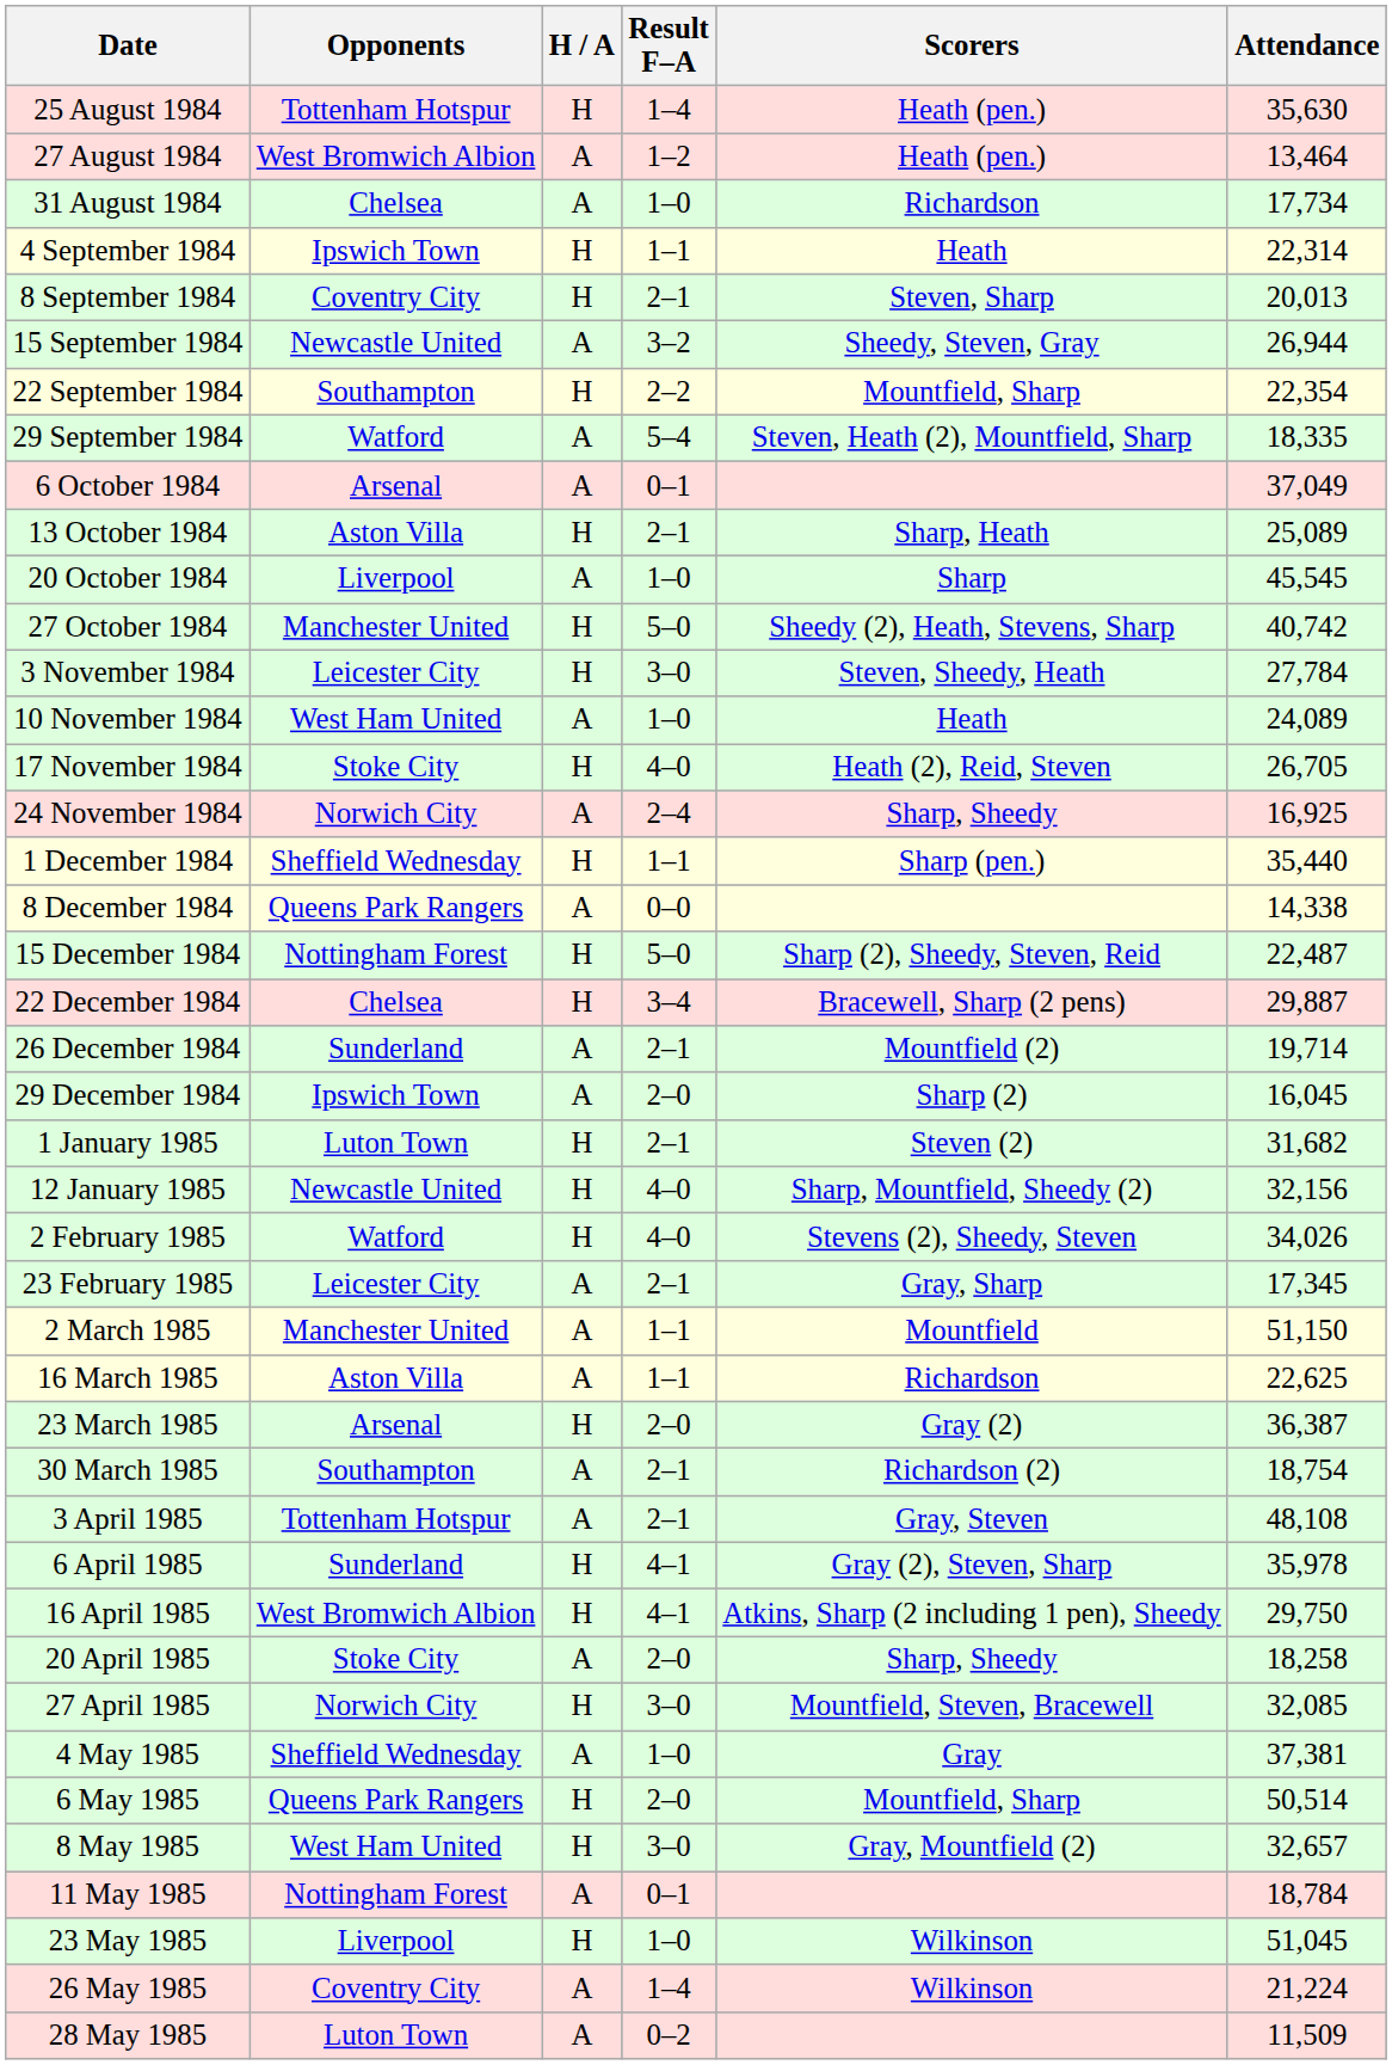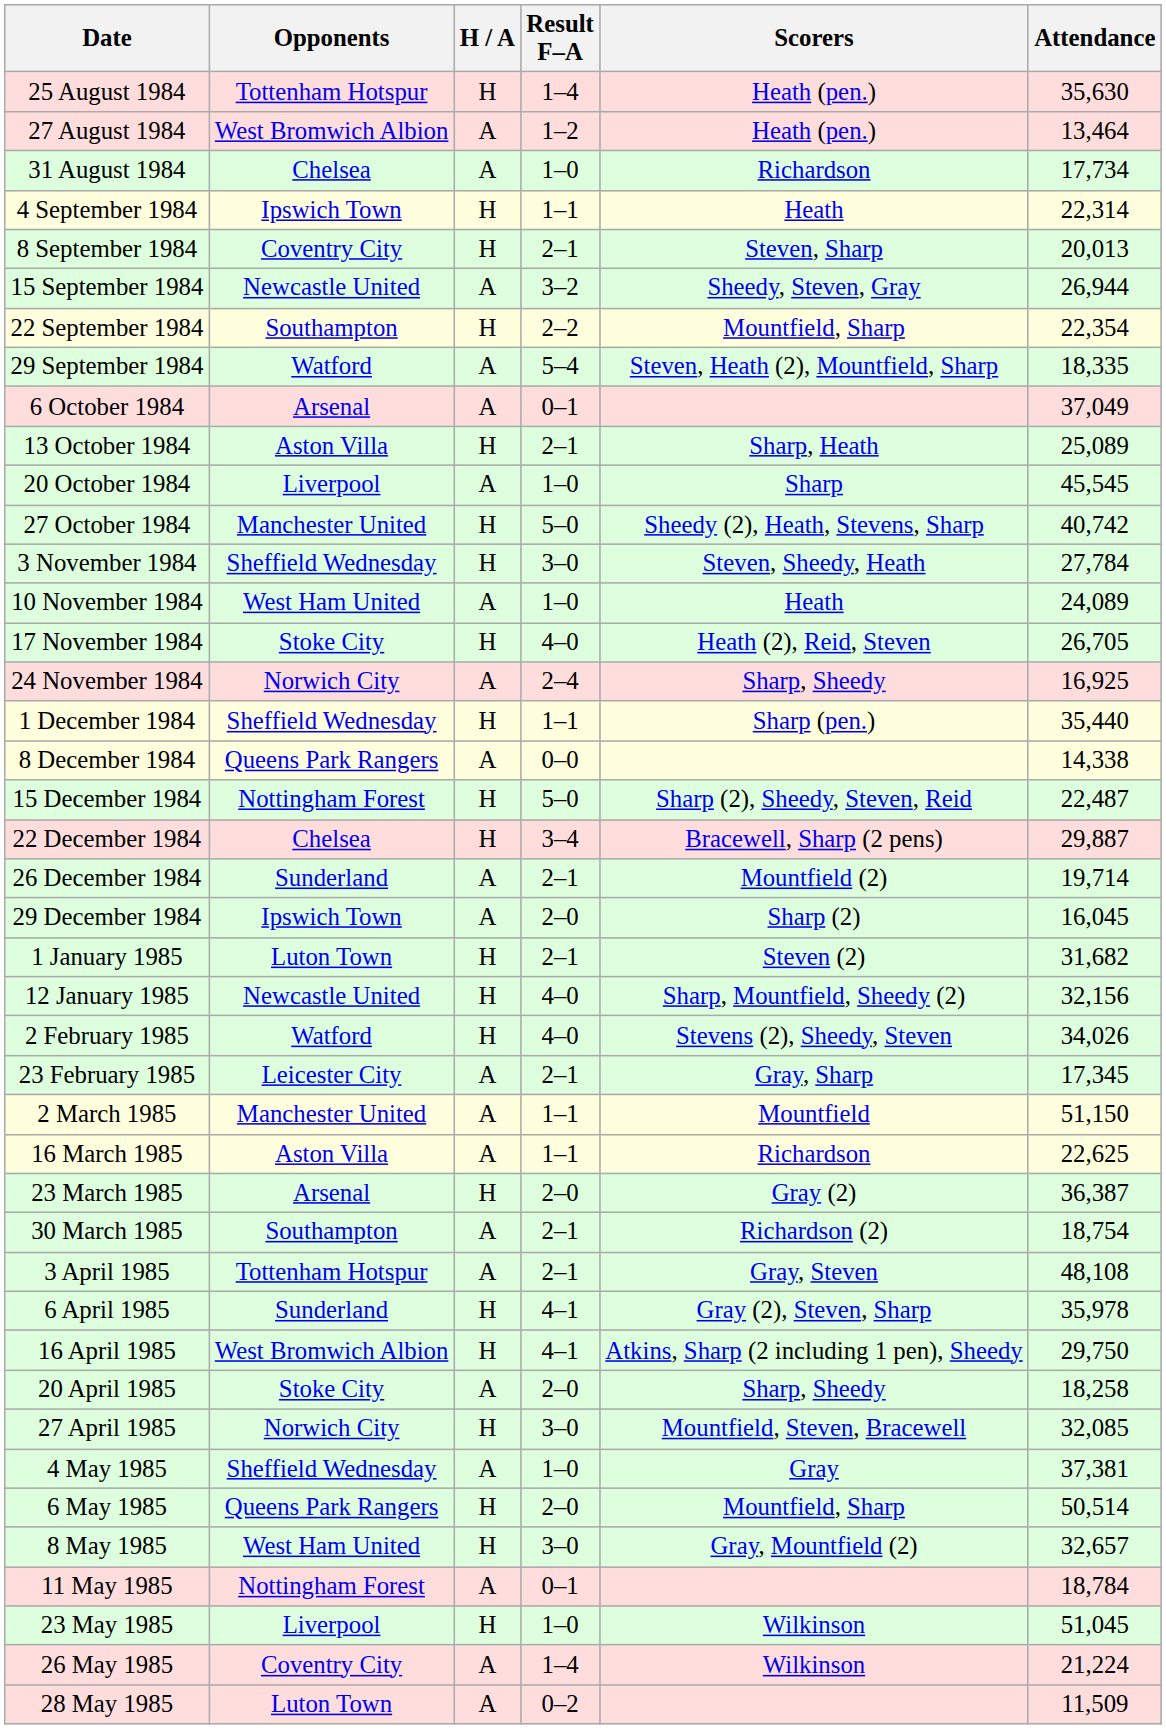 <table class="wikitable sortable" style="text-align:center">
 <tr>
 <th>Date</th>
 <th>Opponents</th>
 <th>H / A</th>
 <th>Result<br>F–A</th>
 <th>Scorers</th>
 <th>Attendance</th>
 </tr>
 <tr bgcolor="#ffdddd">
 <td>25 August 1984</td>
 <td><a href='#'>Tottenham Hotspur</a></td>
 <td>H</td>
 <td>1–4</td>
 <td><a href='#'>Heath</a> (<a href='#'>pen.</a>)</td>
 <td>35,630</td>
 </tr>
 <tr bgcolor="#ffdddd">
 <td>27 August 1984</td>
 <td><a href='#'>West Bromwich Albion</a></td>
 <td>A</td>
 <td>1–2</td>
 <td><a href='#'>Heath</a> (<a href='#'>pen.</a>)</td>
 <td>13,464</td>
 </tr>
 <tr bgcolor="#ddffdd">
 <td>31 August 1984</td>
 <td><a href='#'>Chelsea</a></td>
 <td>A</td>
 <td>1–0</td>
 <td><a href='#'>Richardson</a></td>
 <td>17,734</td>
 </tr>
 <tr bgcolor="#ffffdd">
 <td>4 September 1984</td>
 <td><a href='#'>Ipswich Town</a></td>
 <td>H</td>
 <td>1–1</td>
 <td><a href='#'>Heath</a></td>
 <td>22,314</td>
 </tr>
 <tr bgcolor="#ddffdd">
 <td>8 September 1984</td>
 <td><a href='#'>Coventry City</a></td>
 <td>H</td>
 <td>2–1</td>
 <td><a href='#'>Steven</a>, <a href='#'>Sharp</a></td>
 <td>20,013</td>
 </tr>
 <tr bgcolor="#ddffdd">
 <td>15 September 1984</td>
 <td><a href='#'>Newcastle United</a></td>
 <td>A</td>
 <td>3–2</td>
 <td><a href='#'>Sheedy</a>, <a href='#'>Steven</a>, <a href='#'>Gray</a></td>
 <td>26,944</td>
 </tr>
 <tr bgcolor="#ffffdd">
 <td>22 September 1984</td>
 <td><a href='#'>Southampton</a></td>
 <td>H</td>
 <td>2–2</td>
 <td><a href='#'>Mountfield</a>, <a href='#'>Sharp</a></td>
 <td>22,354</td>
 </tr>
 <tr bgcolor="#ddffdd">
 <td>29 September 1984</td>
 <td><a href='#'>Watford</a></td>
 <td>A</td>
 <td>5–4</td>
 <td><a href='#'>Steven</a>, <a href='#'>Heath</a> (2), <a href='#'>Mountfield</a>, <a href='#'>Sharp</a></td>
 <td>18,335</td>
 </tr>
 <tr bgcolor="#ffdddd">
 <td>6 October 1984</td>
 <td><a href='#'>Arsenal</a></td>
 <td>A</td>
 <td>0–1</td>
 <td></td>
 <td>37,049</td>
 </tr>
 <tr bgcolor="#ddffdd">
 <td>13 October 1984</td>
 <td><a href='#'>Aston Villa</a></td>
 <td>H</td>
 <td>2–1</td>
 <td><a href='#'>Sharp</a>, <a href='#'>Heath</a></td>
 <td>25,089</td>
 </tr>
 <tr bgcolor="#ddffdd">
 <td>20 October 1984</td>
 <td><a href='#'>Liverpool</a></td>
 <td>A</td>
 <td>1–0</td>
 <td><a href='#'>Sharp</a></td>
 <td>45,545</td>
 </tr>
 <tr bgcolor="#ddffdd">
 <td>27 October 1984</td>
 <td><a href='#'>Manchester United</a></td>
 <td>H</td>
 <td>5–0</td>
 <td><a href='#'>Sheedy</a> (2), <a href='#'>Heath</a>, <a href='#'>Stevens</a>, <a href='#'>Sharp</a></td>
 <td>40,742</td>
 </tr>
 <tr bgcolor="#ddffdd">
 <td>3 November 1984</td>
-<td><a href='#'>Leicester City</a></td>
+<td><a href='#'>Sheffield Wednesday</a></td>
 <td>H</td>
 <td>3–0</td>
 <td><a href='#'>Steven</a>, <a href='#'>Sheedy</a>, <a href='#'>Heath</a></td>
 <td>27,784</td>
 </tr>
 <tr bgcolor="#ddffdd">
 <td>10 November 1984</td>
 <td><a href='#'>West Ham United</a></td>
 <td>A</td>
 <td>1–0</td>
 <td><a href='#'>Heath</a></td>
 <td>24,089</td>
 </tr>
 <tr bgcolor="#ddffdd">
 <td>17 November 1984</td>
 <td><a href='#'>Stoke City</a></td>
 <td>H</td>
 <td>4–0</td>
 <td><a href='#'>Heath</a> (2), <a href='#'>Reid</a>, <a href='#'>Steven</a></td>
 <td>26,705</td>
 </tr>
 <tr bgcolor="#ffdddd">
 <td>24 November 1984</td>
 <td><a href='#'>Norwich City</a></td>
 <td>A</td>
 <td>2–4</td>
 <td><a href='#'>Sharp</a>, <a href='#'>Sheedy</a></td>
 <td>16,925</td>
 </tr>
 <tr bgcolor="#ffffdd">
 <td>1 December 1984</td>
 <td><a href='#'>Sheffield Wednesday</a></td>
 <td>H</td>
 <td>1–1</td>
 <td><a href='#'>Sharp</a> (<a href='#'>pen.</a>)</td>
 <td>35,440</td>
 </tr>
 <tr bgcolor="#ffffdd">
 <td>8 December 1984</td>
 <td><a href='#'>Queens Park Rangers</a></td>
 <td>A</td>
 <td>0–0</td>
 <td></td>
 <td>14,338</td>
 </tr>
 <tr bgcolor="#ddffdd">
 <td>15 December 1984</td>
 <td><a href='#'>Nottingham Forest</a></td>
 <td>H</td>
 <td>5–0</td>
 <td><a href='#'>Sharp</a> (2), <a href='#'>Sheedy</a>, <a href='#'>Steven</a>, <a href='#'>Reid</a></td>
 <td>22,487</td>
 </tr>
 <tr bgcolor="#ffdddd">
 <td>22 December 1984</td>
 <td><a href='#'>Chelsea</a></td>
 <td>H</td>
 <td>3–4</td>
 <td><a href='#'>Bracewell</a>, <a href='#'>Sharp</a> (2 pens)</td>
 <td>29,887</td>
 </tr>
 <tr bgcolor="#ddffdd">
 <td>26 December 1984</td>
 <td><a href='#'>Sunderland</a></td>
 <td>A</td>
 <td>2–1</td>
 <td><a href='#'>Mountfield</a> (2)</td>
 <td>19,714</td>
 </tr>
 <tr bgcolor="#ddffdd">
 <td>29 December 1984</td>
 <td><a href='#'>Ipswich Town</a></td>
 <td>A</td>
 <td>2–0</td>
 <td><a href='#'>Sharp</a> (2)</td>
 <td>16,045</td>
 </tr>
 <tr bgcolor="#ddffdd">
 <td>1 January 1985</td>
 <td><a href='#'>Luton Town</a></td>
 <td>H</td>
 <td>2–1</td>
 <td><a href='#'>Steven</a> (2)</td>
 <td>31,682</td>
 </tr>
 <tr bgcolor="#ddffdd">
 <td>12 January 1985</td>
 <td><a href='#'>Newcastle United</a></td>
 <td>H</td>
 <td>4–0</td>
 <td><a href='#'>Sharp</a>, <a href='#'>Mountfield</a>, <a href='#'>Sheedy</a> (2)</td>
 <td>32,156</td>
 </tr>
 <tr bgcolor="#ddffdd">
 <td>2 February 1985</td>
 <td><a href='#'>Watford</a></td>
 <td>H</td>
 <td>4–0</td>
 <td><a href='#'>Stevens</a> (2), <a href='#'>Sheedy</a>, <a href='#'>Steven</a></td>
 <td>34,026</td>
 </tr>
 <tr bgcolor="#ddffdd">
 <td>23 February 1985</td>
 <td><a href='#'>Leicester City</a></td>
 <td>A</td>
 <td>2–1</td>
 <td><a href='#'>Gray</a>, <a href='#'>Sharp</a></td>
 <td>17,345</td>
 </tr>
 <tr bgcolor="#ffffdd">
 <td>2 March 1985</td>
 <td><a href='#'>Manchester United</a></td>
 <td>A</td>
 <td>1–1</td>
 <td><a href='#'>Mountfield</a></td>
 <td>51,150</td>
 </tr>
 <tr bgcolor="#ffffdd">
 <td>16 March 1985</td>
 <td><a href='#'>Aston Villa</a></td>
 <td>A</td>
 <td>1–1</td>
 <td><a href='#'>Richardson</a></td>
 <td>22,625</td>
 </tr>
 <tr bgcolor="#ddffdd">
 <td>23 March 1985</td>
 <td><a href='#'>Arsenal</a></td>
 <td>H</td>
 <td>2–0</td>
 <td><a href='#'>Gray</a> (2)</td>
 <td>36,387</td>
 </tr>
 <tr bgcolor="#ddffdd">
 <td>30 March 1985</td>
 <td><a href='#'>Southampton</a></td>
 <td>A</td>
 <td>2–1</td>
 <td><a href='#'>Richardson</a> (2)</td>
 <td>18,754</td>
 </tr>
 <tr bgcolor="#ddffdd">
 <td>3 April 1985</td>
 <td><a href='#'>Tottenham Hotspur</a></td>
 <td>A</td>
 <td>2–1</td>
 <td><a href='#'>Gray</a>, <a href='#'>Steven</a></td>
 <td>48,108</td>
 </tr>
 <tr bgcolor="#ddffdd">
 <td>6 April 1985</td>
 <td><a href='#'>Sunderland</a></td>
 <td>H</td>
 <td>4–1</td>
 <td><a href='#'>Gray</a> (2), <a href='#'>Steven</a>, <a href='#'>Sharp</a></td>
 <td>35,978</td>
 </tr>
 <tr bgcolor="#ddffdd">
 <td>16 April 1985</td>
 <td><a href='#'>West Bromwich Albion</a></td>
 <td>H</td>
 <td>4–1</td>
 <td><a href='#'>Atkins</a>, <a href='#'>Sharp</a> (2 including 1 pen), <a href='#'>Sheedy</a></td>
 <td>29,750</td>
 </tr>
 <tr bgcolor="#ddffdd">
 <td>20 April 1985</td>
 <td><a href='#'>Stoke City</a></td>
 <td>A</td>
 <td>2–0</td>
 <td><a href='#'>Sharp</a>, <a href='#'>Sheedy</a></td>
 <td>18,258</td>
 </tr>
 <tr bgcolor="#ddffdd">
 <td>27 April 1985</td>
 <td><a href='#'>Norwich City</a></td>
 <td>H</td>
 <td>3–0</td>
 <td><a href='#'>Mountfield</a>, <a href='#'>Steven</a>, <a href='#'>Bracewell</a></td>
 <td>32,085</td>
 </tr>
 <tr bgcolor="#ddffdd">
 <td>4 May 1985</td>
 <td><a href='#'>Sheffield Wednesday</a></td>
 <td>A</td>
 <td>1–0</td>
 <td><a href='#'>Gray</a></td>
 <td>37,381</td>
 </tr>
 <tr bgcolor="#ddffdd">
 <td>6 May 1985</td>
 <td><a href='#'>Queens Park Rangers</a></td>
 <td>H</td>
 <td>2–0</td>
 <td><a href='#'>Mountfield</a>, <a href='#'>Sharp</a></td>
 <td>50,514</td>
 </tr>
 <tr bgcolor="#ddffdd">
 <td>8 May 1985</td>
 <td><a href='#'>West Ham United</a></td>
 <td>H</td>
 <td>3–0</td>
 <td><a href='#'>Gray</a>, <a href='#'>Mountfield</a> (2)</td>
 <td>32,657</td>
 </tr>
 <tr bgcolor="#ffdddd">
 <td>11 May 1985</td>
 <td><a href='#'>Nottingham Forest</a></td>
 <td>A</td>
 <td>0–1</td>
 <td></td>
 <td>18,784</td>
 </tr>
 <tr bgcolor="#ddffdd">
 <td>23 May 1985</td>
 <td><a href='#'>Liverpool</a></td>
 <td>H</td>
 <td>1–0</td>
 <td><a href='#'>Wilkinson</a></td>
 <td>51,045</td>
 </tr>
 <tr bgcolor="#ffdddd">
 <td>26 May 1985</td>
 <td><a href='#'>Coventry City</a></td>
 <td>A</td>
 <td>1–4</td>
 <td><a href='#'>Wilkinson</a></td>
 <td>21,224</td>
 </tr>
 <tr bgcolor="#ffdddd">
 <td>28 May 1985</td>
 <td><a href='#'>Luton Town</a></td>
 <td>A</td>
 <td>0–2</td>
 <td></td>
 <td>11,509</td>
 </tr>
 </table>
